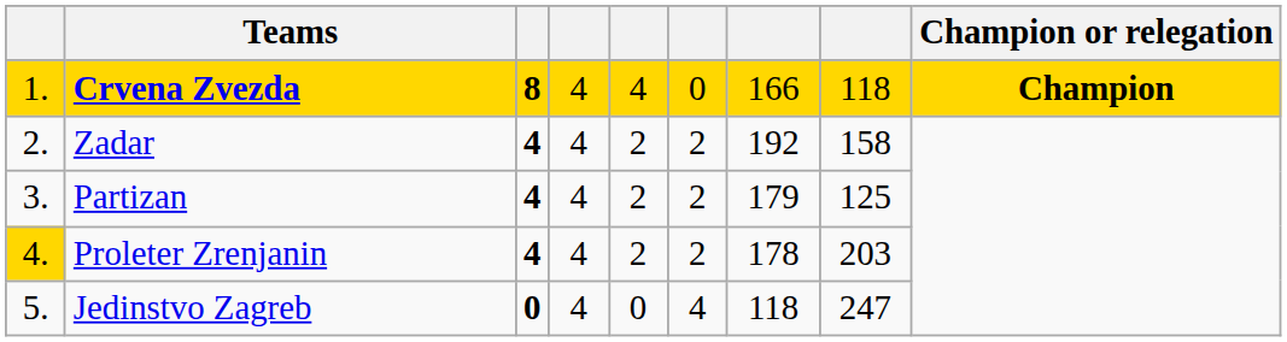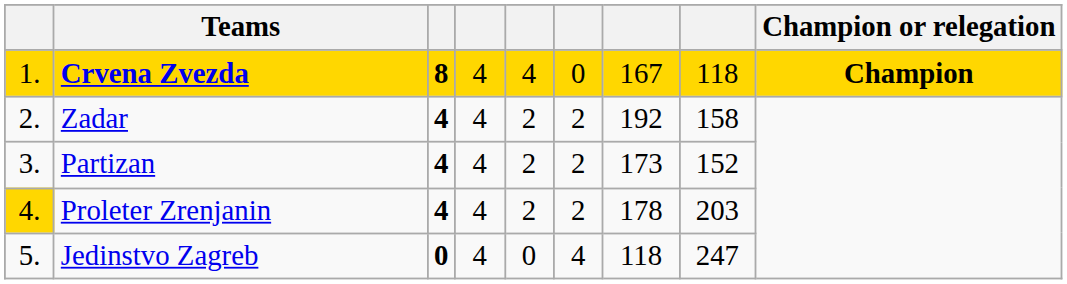 <table class="wikitable" style="text-align: center;">
 <tr>
 <th width=20></th>
 <th width=200>Teams</th>
 <th></th>
 <th width=20></th>
 <th width=20></th>
 <th width=20></th>
 <th width=35></th>
 <th width=35></th>
 <th>Champion or relegation</th>
 </tr>
 <tr bgcolor=gold>
 <td>1.</td>
 <td style="text-align:left;"><strong><a href='#'>Crvena Zvezda</a></strong></td>
 <td><strong>8</strong></td>
 <td>4</td>
 <td>4</td>
 <td>0</td>
-<td>166</td>
+<td>167</td>
 <td>118</td>
 <td><strong>Champion</strong></td>
 </tr>
 <tr align=center>
 <td>2.</td>
 <td style="text-align:left;"><a href='#'>Zadar</a></td>
 <td><strong>4</strong></td>
 <td>4</td>
 <td>2</td>
 <td>2</td>
 <td>192</td>
 <td>158</td>
 </tr>
 <tr align=center>
 <td>3.</td>
 <td style="text-align:left;"><a href='#'>Partizan</a></td>
 <td><strong>4</strong></td>
 <td>4</td>
 <td>2</td>
 <td>2</td>
-<td>179</td>
-<td>125</td>
+<td>173</td>
+<td>152</td>
 </tr>
 <tr align=center>
 <td style="background: gold;">4.</td>
 <td style="text-align:left;"><a href='#'>Proleter Zrenjanin</a></td>
 <td><strong>4</strong></td>
 <td>4</td>
 <td>2</td>
 <td>2</td>
 <td>178</td>
 <td>203</td>
 </tr>
 <tr align=center>
 <td>5.</td>
 <td style="text-align:left;"><a href='#'>Jedinstvo Zagreb</a></td>
 <td><strong>0</strong></td>
 <td>4</td>
 <td>0</td>
 <td>4</td>
 <td>118</td>
 <td>247</td>
 </tr>
 </table>
